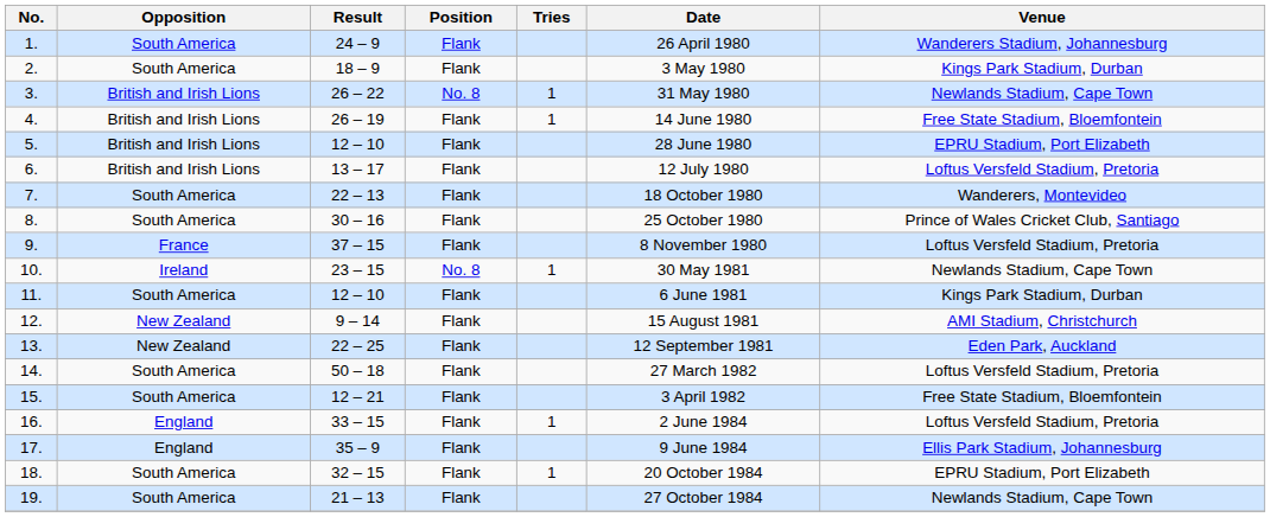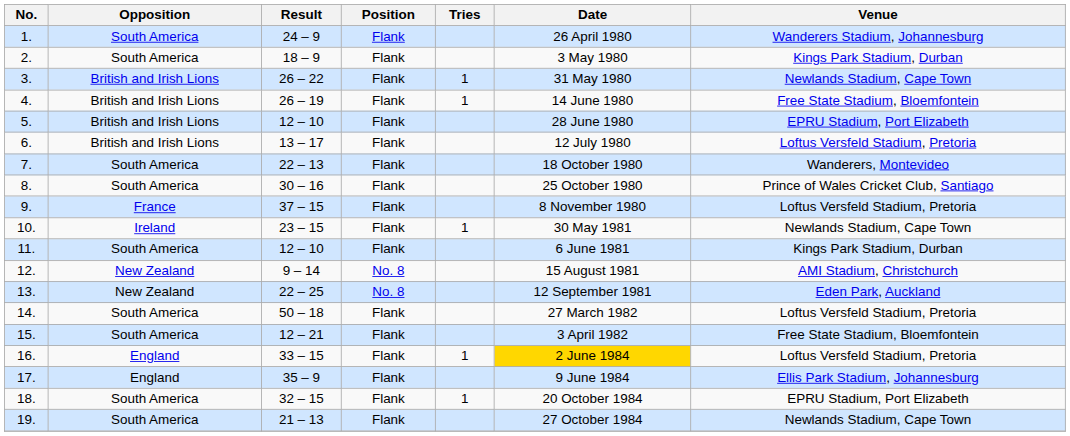 <table class="wikitable sortable" style="text-align:center" width=100%>
 <tr>
 <th>No.</th>
 <th>Opposition</th>
 <th>Result</th>
 <th>Position</th>
 <th>Tries</th>
 <th>Date</th>
 <th>Venue</th>
 </tr>
 <tr style="background: #D0E6FF;">
 <td>1.</td>
 <td><a href='#'>South America</a></td>
 <td>24 – 9</td>
 <td><a href='#'>Flank</a></td>
 <td></td>
 <td>26 April 1980</td>
 <td><a href='#'>Wanderers Stadium</a>, <a href='#'>Johannesburg</a></td>
 </tr>
 <tr>
 <td>2.</td>
 <td>South America</td>
 <td>18 – 9</td>
 <td>Flank</td>
 <td></td>
 <td>3 May 1980</td>
 <td><a href='#'>Kings Park Stadium</a>, <a href='#'>Durban</a></td>
 </tr>
 <tr style="background: #D0E6FF;">
 <td>3.</td>
 <td><a href='#'>British and Irish Lions</a></td>
 <td>26 – 22</td>
-<td><a href='#'>No. 8</a></td>
+<td>Flank</td>
 <td>1</td>
 <td>31 May 1980</td>
 <td><a href='#'>Newlands Stadium</a>, <a href='#'>Cape Town</a></td>
 </tr>
 <tr>
 <td>4.</td>
 <td>British and Irish Lions</td>
 <td>26 – 19</td>
 <td>Flank</td>
 <td>1</td>
 <td>14 June 1980</td>
 <td><a href='#'>Free State Stadium</a>, <a href='#'>Bloemfontein</a></td>
 </tr>
 <tr style="background: #D0E6FF;">
 <td>5.</td>
 <td>British and Irish Lions</td>
 <td>12 – 10</td>
 <td>Flank</td>
 <td></td>
 <td>28 June 1980</td>
 <td><a href='#'>EPRU Stadium</a>, <a href='#'>Port Elizabeth</a></td>
 </tr>
 <tr>
 <td>6.</td>
 <td>British and Irish Lions</td>
 <td>13 – 17</td>
 <td>Flank</td>
 <td></td>
 <td>12 July 1980</td>
 <td><a href='#'>Loftus Versfeld Stadium</a>, <a href='#'>Pretoria</a></td>
 </tr>
 <tr style="background: #D0E6FF;">
 <td>7.</td>
 <td>South America</td>
 <td>22 – 13</td>
 <td>Flank</td>
 <td></td>
 <td>18 October 1980</td>
 <td>Wanderers, <a href='#'>Montevideo</a></td>
 </tr>
 <tr>
 <td>8.</td>
 <td>South America</td>
 <td>30 – 16</td>
 <td>Flank</td>
 <td></td>
 <td>25 October 1980</td>
 <td>Prince of Wales Cricket Club, <a href='#'>Santiago</a></td>
 </tr>
 <tr style="background: #D0E6FF;">
 <td>9.</td>
 <td><a href='#'>France</a></td>
 <td>37 – 15</td>
 <td>Flank</td>
 <td></td>
 <td>8 November 1980</td>
 <td>Loftus Versfeld Stadium, Pretoria</td>
 </tr>
 <tr>
 <td>10.</td>
 <td><a href='#'>Ireland</a></td>
 <td>23 – 15</td>
-<td><a href='#'>No. 8</a></td>
+<td>Flank</td>
 <td>1</td>
 <td>30 May 1981</td>
 <td>Newlands Stadium, Cape Town</td>
 </tr>
 <tr style="background: #D0E6FF;">
 <td>11.</td>
 <td>South America</td>
 <td>12 – 10</td>
 <td>Flank</td>
 <td></td>
 <td>6 June 1981</td>
 <td>Kings Park Stadium, Durban</td>
 </tr>
 <tr>
 <td>12.</td>
 <td><a href='#'>New Zealand</a></td>
 <td>9 – 14</td>
-<td>Flank</td>
+<td><a href='#'>No. 8</a></td>
 <td></td>
 <td>15 August 1981</td>
 <td><a href='#'>AMI Stadium</a>, <a href='#'>Christchurch</a></td>
 </tr>
 <tr style="background: #D0E6FF;">
 <td>13.</td>
 <td>New Zealand</td>
 <td>22 – 25</td>
-<td>Flank</td>
+<td><a href='#'>No. 8</a></td>
 <td></td>
 <td>12 September 1981</td>
 <td><a href='#'>Eden Park</a>, <a href='#'>Auckland</a></td>
 </tr>
 <tr>
 <td>14.</td>
 <td>South America</td>
 <td>50 – 18</td>
 <td>Flank</td>
 <td></td>
 <td>27 March 1982</td>
 <td>Loftus Versfeld Stadium, Pretoria</td>
 </tr>
 <tr style="background: #D0E6FF;">
 <td>15.</td>
 <td>South America</td>
 <td>12 – 21</td>
 <td>Flank</td>
 <td></td>
 <td>3 April 1982</td>
 <td>Free State Stadium, Bloemfontein</td>
 </tr>
 <tr>
 <td>16.</td>
 <td><a href='#'>England</a></td>
 <td>33 – 15</td>
 <td>Flank</td>
 <td>1</td>
-<td>2 June 1984</td>
+<td style="background: gold;">2 June 1984</td>
 <td>Loftus Versfeld Stadium, Pretoria</td>
 </tr>
 <tr style="background: #D0E6FF;">
 <td>17.</td>
 <td>England</td>
 <td>35 – 9</td>
 <td>Flank</td>
 <td></td>
 <td>9 June 1984</td>
 <td><a href='#'>Ellis Park Stadium</a>, <a href='#'>Johannesburg</a></td>
 </tr>
 <tr>
 <td>18.</td>
 <td>South America</td>
 <td>32 – 15</td>
 <td>Flank</td>
 <td>1</td>
 <td>20 October 1984</td>
 <td>EPRU Stadium, Port Elizabeth</td>
 </tr>
 <tr style="background: #D0E6FF;">
 <td>19.</td>
 <td>South America</td>
 <td>21 – 13</td>
 <td>Flank</td>
 <td></td>
 <td>27 October 1984</td>
 <td>Newlands Stadium, Cape Town</td>
 </tr>
 <tr>
 </tr>
 </table>
